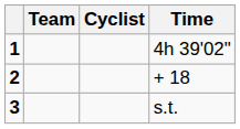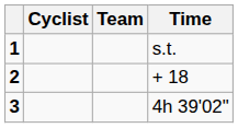 <table class="wikitable">
 <tr>
 <th></th>
+<th>Cyclist</th>
 <th>Team</th>
-<th>Cyclist</th>
 <th>Time</th>
 </tr>
 <tr>
 <td><strong>1</strong></td>
 <td></td>
 <td></td>
-<td>4h 39'02"</td>
+<td>s.t.</td>
 </tr>
 <tr>
 <td><strong>2</strong></td>
 <td></td>
 <td></td>
 <td>+ 18</td>
 </tr>
 <tr>
 <td><strong>3</strong></td>
 <td></td>
 <td></td>
-<td>s.t.</td>
+<td>4h 39'02"</td>
 </tr>
 </table>
